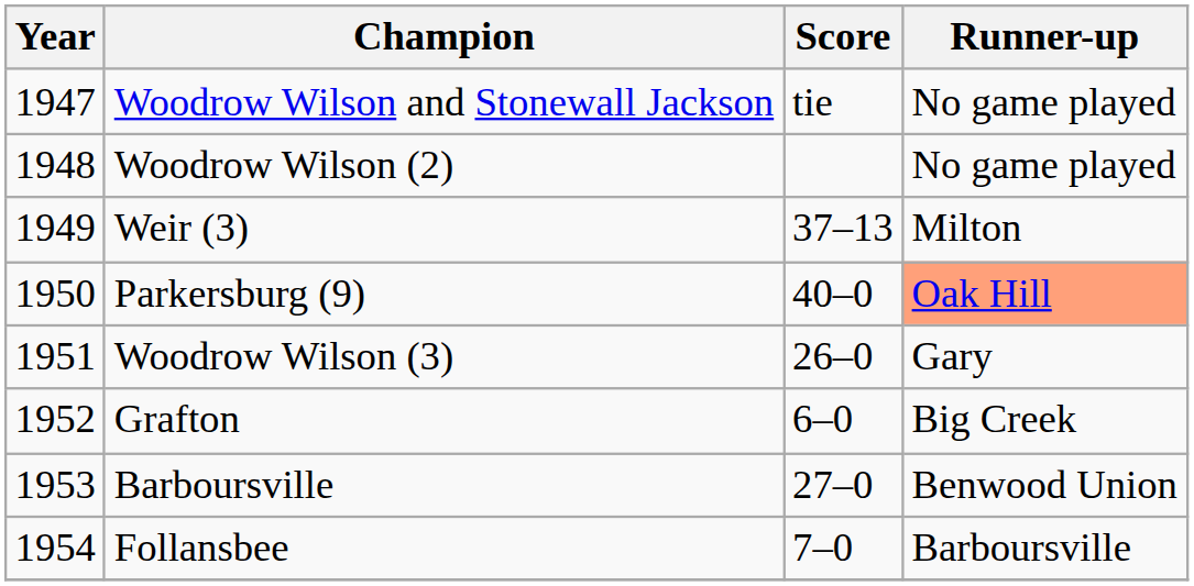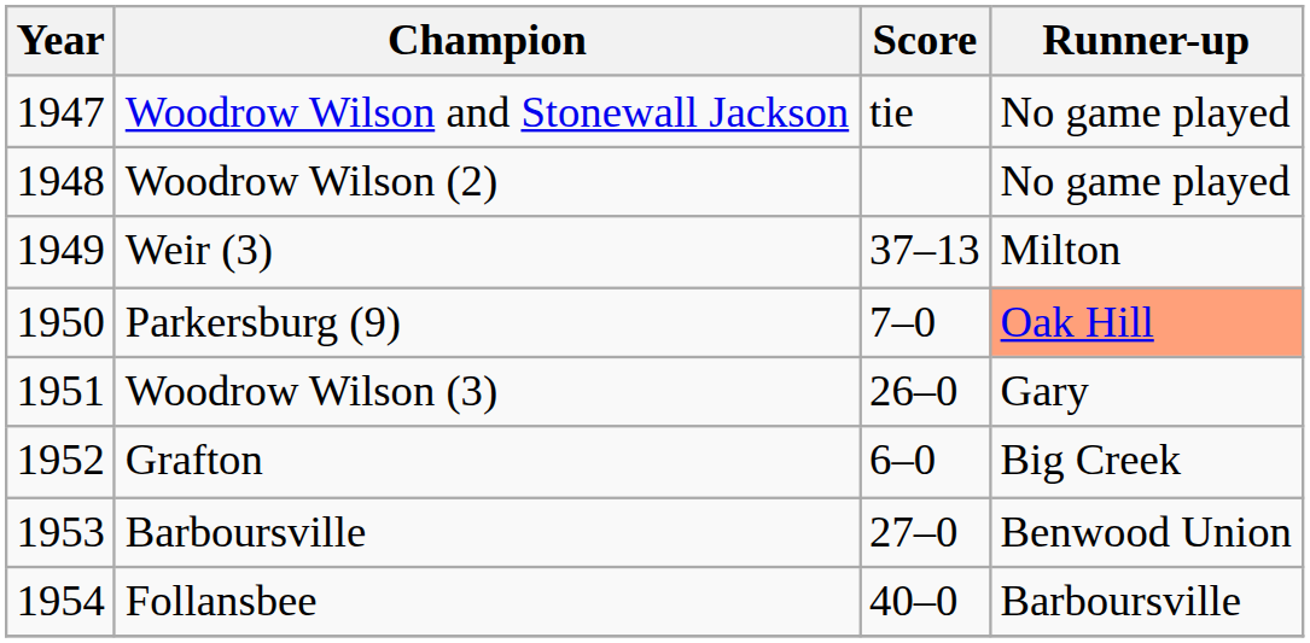 <table class="wikitable">
 <tr>
 <th>Year</th>
 <th>Champion</th>
 <th>Score</th>
 <th>Runner-up</th>
 </tr>
 <tr>
 <td>1947</td>
 <td><a href='#'>Woodrow Wilson</a> and <a href='#'>Stonewall Jackson</a></td>
 <td>tie</td>
 <td>No game played</td>
 </tr>
 <tr>
 <td>1948</td>
 <td>Woodrow Wilson (2)</td>
 <td></td>
 <td>No game played</td>
 </tr>
 <tr>
 <td>1949</td>
 <td>Weir (3)</td>
 <td>37–13</td>
 <td>Milton</td>
 </tr>
 <tr>
 <td>1950</td>
 <td>Parkersburg (9)</td>
-<td>40–0</td>
+<td>7–0</td>
 <td style="background: lightsalmon;"><a href='#'>Oak Hill</a></td>
 </tr>
 <tr>
 <td>1951</td>
 <td>Woodrow Wilson (3)</td>
 <td>26–0</td>
 <td>Gary</td>
 </tr>
 <tr>
 <td>1952</td>
 <td>Grafton</td>
 <td>6–0</td>
 <td>Big Creek</td>
 </tr>
 <tr>
 <td>1953</td>
 <td>Barboursville</td>
 <td>27–0</td>
 <td>Benwood Union</td>
 </tr>
 <tr>
 <td>1954</td>
 <td>Follansbee</td>
-<td>7–0</td>
+<td>40–0</td>
 <td>Barboursville</td>
 </tr>
 <tr>
 </tr>
 </table>
